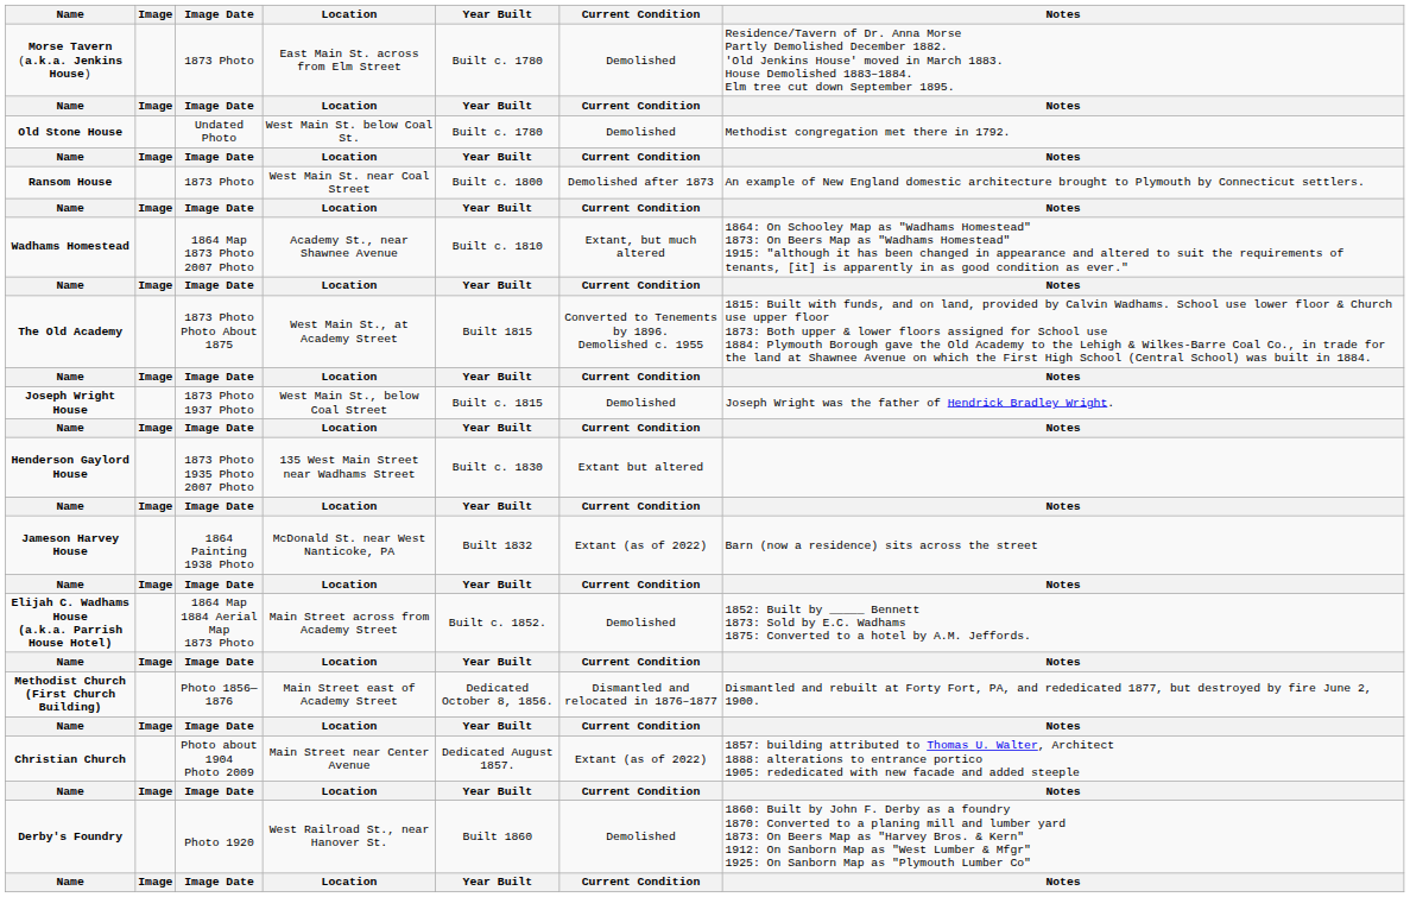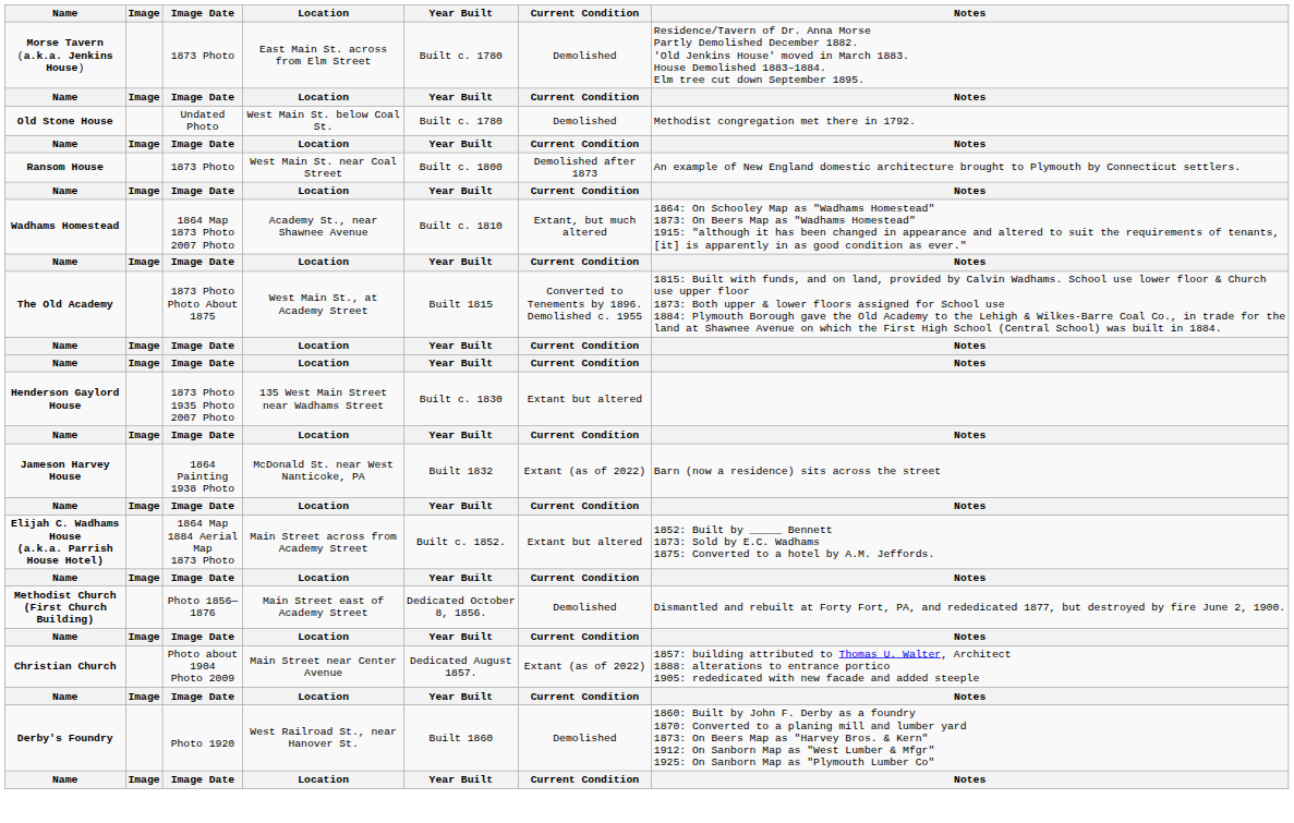 <table class="wikitable sortable">
 <tr>
 <th class="unsortable">Name</th>
 <th class="unsortable">Image</th>
 <th class="unsortable">Image Date</th>
 <th class="unsortable">Location</th>
 <th class="unsortable">Year Built</th>
 <th class="unsortable">Current Condition</th>
 <th class="unsortable">Notes</th>
 </tr>
 <tr>
 <td align=center><strong>Morse Tavern</strong><br>(<strong>a.k.a. Jenkins House</strong>)</td>
 <td></td>
 <td align=center>1873 Photo</td>
 <td align=center>East Main St. across from Elm Street</td>
 <td align=center>Built c. 1780</td>
 <td align=center>Demolished</td>
 <td align=left>Residence/Tavern of Dr. Anna Morse<br>Partly Demolished December 1882.<br>'Old Jenkins House' moved in March 1883.<br>House Demolished 1883–1884.<br>Elm tree cut down September 1895.</td>
 </tr>
 <tr>
 <th class="unsortable">Name</th>
 <th class="unsortable">Image</th>
 <th class="unsortable">Image Date</th>
 <th class="unsortable">Location</th>
 <th class="unsortable">Year Built</th>
 <th class="unsortable">Current Condition</th>
 <th class="unsortable">Notes</th>
 </tr>
 <tr>
 <td align=center><strong>Old Stone House</strong></td>
 <td></td>
 <td align=center>Undated Photo</td>
 <td align=center>West Main St. below Coal St.</td>
 <td align=center>Built c. 1780</td>
 <td align=center>Demolished</td>
 <td align=left>Methodist congregation met there in 1792.</td>
 </tr>
 <tr>
 <th class="unsortable">Name</th>
 <th class="unsortable">Image</th>
 <th class="unsortable">Image Date</th>
 <th class="unsortable">Location</th>
 <th class="unsortable">Year Built</th>
 <th class="unsortable">Current Condition</th>
 <th class="unsortable">Notes</th>
 </tr>
 <tr>
 <td align=center><strong>Ransom House</strong></td>
 <td></td>
 <td align=center>1873 Photo</td>
 <td align=center>West Main St. near Coal Street</td>
 <td align=center>Built c. 1800</td>
 <td align=center>Demolished after 1873</td>
 <td align=left>An example of New England domestic architecture brought to Plymouth by Connecticut settlers.</td>
 </tr>
 <tr>
 <th class="unsortable">Name</th>
 <th class="unsortable">Image</th>
 <th class="unsortable">Image Date</th>
 <th class="unsortable">Location</th>
 <th class="unsortable">Year Built</th>
 <th class="unsortable">Current Condition</th>
 <th class="unsortable">Notes</th>
 </tr>
 <tr>
 <td align=center><strong>Wadhams Homestead</strong></td>
 <td><br><br></td>
 <td align=center><br>1864 Map<br>1873 Photo<br>2007 Photo</td>
 <td align=center>Academy St., near Shawnee Avenue</td>
 <td align=center>Built c. 1810</td>
 <td align=center>Extant, but much altered</td>
 <td align=left>1864: On Schooley Map as "Wadhams Homestead"<br>1873: On Beers Map as "Wadhams Homestead"<br>1915: "although it has been changed in appearance and altered to suit the requirements of tenants, [it] is apparently in as good condition as ever."</td>
 </tr>
 <tr>
 <th class="unsortable">Name</th>
 <th class="unsortable">Image</th>
 <th class="unsortable">Image Date</th>
 <th class="unsortable">Location</th>
 <th class="unsortable">Year Built</th>
 <th class="unsortable">Current Condition</th>
 <th class="unsortable">Notes</th>
 </tr>
 <tr>
 <td align=center><strong>The Old Academy</strong></td>
 <td><br></td>
 <td align=center>1873 Photo<br>Photo About 1875</td>
 <td align=center>West Main St., at Academy Street</td>
 <td align=center>Built 1815</td>
 <td align=center>Converted to Tenements by 1896.<br>Demolished c. 1955</td>
 <td align=left>1815: Built with funds, and on land, provided by Calvin Wadhams. School use lower floor & Church use upper floor<br>1873: Both upper & lower floors assigned for School use<br>1884: Plymouth Borough gave the Old Academy to the Lehigh & Wilkes-Barre Coal Co., in trade for the land at Shawnee Avenue on which the First High School (Central School) was built in 1884.</td>
 </tr>
 <tr>
 <th class="unsortable">Name</th>
 <th class="unsortable">Image</th>
 <th class="unsortable">Image Date</th>
 <th class="unsortable">Location</th>
 <th class="unsortable">Year Built</th>
 <th class="unsortable">Current Condition</th>
 <th class="unsortable">Notes</th>
 </tr>
 <tr>
-<td align=center><strong>Joseph Wright House</strong></td>
-<td><br></td>
-<td align=center>1873 Photo<br>1937 Photo</td>
-<td align=center>West Main St., below Coal Street</td>
-<td align=center>Built c. 1815</td>
-<td align=center>Demolished</td>
-<td align=left>Joseph Wright was the father of <a href='#'>Hendrick Bradley Wright</a>.</td>
-</tr>
-<tr>
 <th class="unsortable">Name</th>
 <th class="unsortable">Image</th>
 <th class="unsortable">Image Date</th>
 <th class="unsortable">Location</th>
 <th class="unsortable">Year Built</th>
 <th class="unsortable">Current Condition</th>
 <th class="unsortable">Notes</th>
 </tr>
 <tr>
 <td align=center><strong>Henderson Gaylord House</strong></td>
 <td><br><br></td>
 <td align=center><br>1873 Photo<br>1935 Photo<br>2007 Photo</td>
 <td align=center>135 West Main Street near Wadhams Street</td>
 <td align=center>Built c. 1830</td>
 <td align=center>Extant but altered</td>
 <td align=left></td>
 </tr>
 <tr>
 <th class="unsortable">Name</th>
 <th class="unsortable">Image</th>
 <th class="unsortable">Image Date</th>
 <th class="unsortable">Location</th>
 <th class="unsortable">Year Built</th>
 <th class="unsortable">Current Condition</th>
 <th class="unsortable">Notes</th>
 </tr>
 <tr>
 <td align=center><strong>Jameson Harvey House</strong></td>
 <td><br></td>
 <td align=center><br>1864 Painting<br>1938 Photo</td>
 <td align=center>McDonald St. near West Nanticoke, PA</td>
 <td align=center>Built 1832</td>
 <td align=center>Extant (as of 2022)</td>
 <td align=left>Barn (now a residence) sits across the street</td>
 </tr>
 <tr>
 <th class="unsortable">Name</th>
 <th class="unsortable">Image</th>
 <th class="unsortable">Image Date</th>
 <th class="unsortable">Location</th>
 <th class="unsortable">Year Built</th>
 <th class="unsortable">Current Condition</th>
 <th class="unsortable">Notes</th>
 </tr>
 <tr>
 <td align=center><strong>Elijah C. Wadhams House</strong><br><strong>(a.k.a. Parrish House Hotel)</strong></td>
 <td><br><br></td>
 <td align=center>1864 Map<br>1884 Aerial Map<br>1873 Photo</td>
 <td align=center>Main Street across from Academy Street</td>
 <td align=center>Built c. 1852.</td>
-<td align=center>Demolished</td>
+<td align=center>Extant but altered</td>
 <td align=left>1852: Built by _____ Bennett<br>1873: Sold by E.C. Wadhams<br>1875: Converted to a hotel by A.M. Jeffords.</td>
 </tr>
 <tr>
 <th class="unsortable">Name</th>
 <th class="unsortable">Image</th>
 <th class="unsortable">Image Date</th>
 <th class="unsortable">Location</th>
 <th class="unsortable">Year Built</th>
 <th class="unsortable">Current Condition</th>
 <th class="unsortable">Notes</th>
 </tr>
 <tr>
 <td align=center><strong>Methodist Church</strong><br><strong>(First Church Building)</strong></td>
 <td></td>
 <td align=center>Photo 1856—1876</td>
 <td align=center>Main Street east of Academy Street</td>
 <td align=center>Dedicated October 8, 1856.</td>
-<td align=center>Dismantled and relocated in 1876–1877</td>
+<td align=center>Demolished</td>
 <td align=left>Dismantled and rebuilt at Forty Fort, PA, and rededicated 1877, but destroyed by fire June 2, 1900.</td>
 </tr>
 <tr>
 <th class="unsortable">Name</th>
 <th class="unsortable">Image</th>
 <th class="unsortable">Image Date</th>
 <th class="unsortable">Location</th>
 <th class="unsortable">Year Built</th>
 <th class="unsortable">Current Condition</th>
 <th class="unsortable">Notes</th>
 </tr>
 <tr>
 <td align=center><strong>Christian Church</strong></td>
 <td><br></td>
 <td align=center>Photo about 1904<br>Photo 2009</td>
 <td align=center>Main Street near Center Avenue</td>
 <td align=center>Dedicated August 1857.</td>
 <td align=center>Extant (as of 2022)</td>
 <td align=left>1857: building attributed to <a href='#'>Thomas U. Walter</a>, Architect<br>1888: alterations to entrance portico<br>1905: rededicated with new facade and added steeple</td>
 </tr>
 <tr>
 <th class="unsortable">Name</th>
 <th class="unsortable">Image</th>
 <th class="unsortable">Image Date</th>
 <th class="unsortable">Location</th>
 <th class="unsortable">Year Built</th>
 <th class="unsortable">Current Condition</th>
 <th class="unsortable">Notes</th>
 </tr>
 <tr>
 <td align=center><strong>Derby's Foundry</strong></td>
 <td></td>
 <td align=center><br>Photo 1920</td>
 <td align=center>West Railroad St., near Hanover St.</td>
 <td align=center>Built 1860</td>
 <td align=center>Demolished</td>
 <td align=left>1860: Built by John F. Derby as a foundry<br>1870: Converted to a planing mill and lumber yard<br>1873: On Beers Map as "Harvey Bros. & Kern"<br>1912: On Sanborn Map as "West Lumber & Mfgr"<br>1925: On Sanborn Map as "Plymouth Lumber Co"</td>
 </tr>
 <tr>
 <th class="unsortable">Name</th>
 <th class="unsortable">Image</th>
 <th class="unsortable">Image Date</th>
 <th class="unsortable">Location</th>
 <th class="unsortable">Year Built</th>
 <th class="unsortable">Current Condition</th>
 <th class="unsortable">Notes</th>
 </tr>
 </table>
